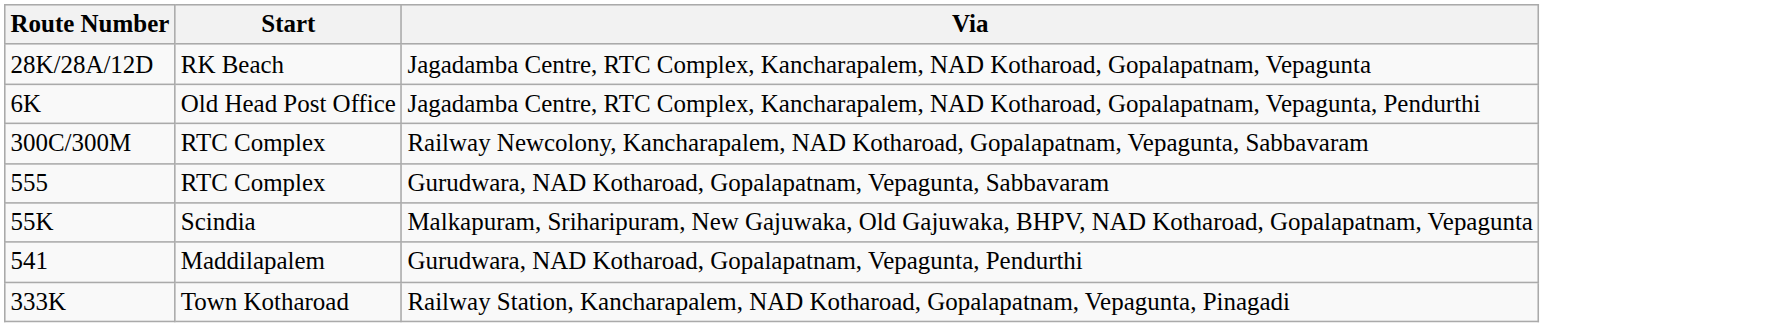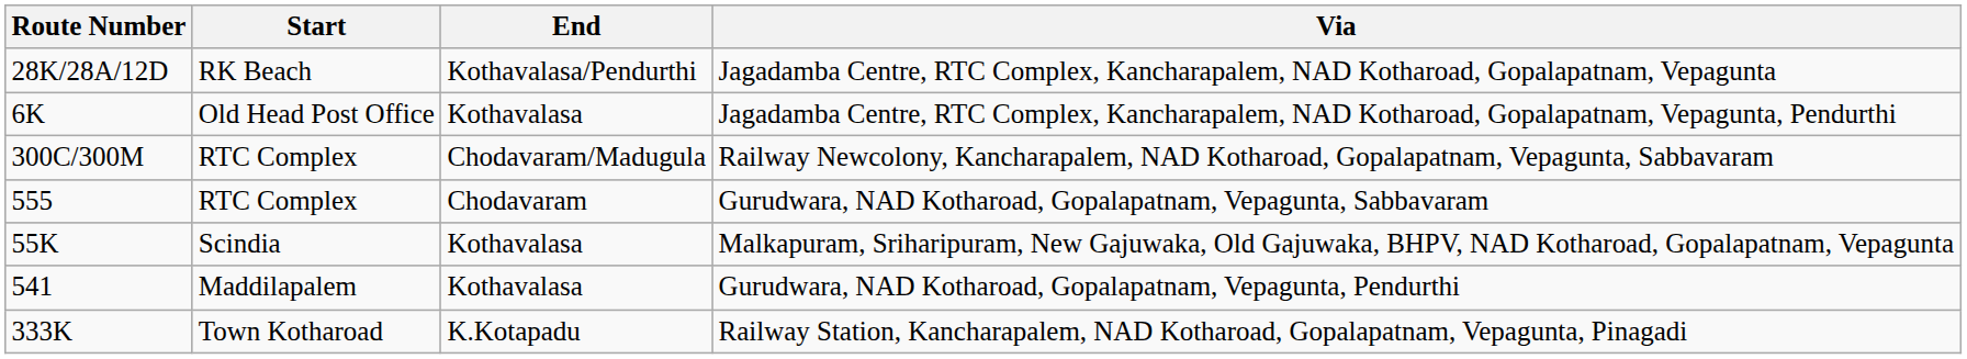 <table class="sortable wikitable">
 <tr>
 <th>Route Number</th>
 <th>Start</th>
+<th>End</th>
 <th>Via</th>
 </tr>
 <tr>
 <td>28K/28A/12D</td>
 <td>RK Beach</td>
+<td>Kothavalasa/Pendurthi</td>
 <td>Jagadamba Centre, RTC Complex, Kancharapalem, NAD Kotharoad, Gopalapatnam, Vepagunta</td>
 </tr>
 <tr>
 <td>6K</td>
 <td>Old Head Post Office</td>
+<td>Kothavalasa</td>
 <td>Jagadamba Centre, RTC Complex, Kancharapalem, NAD Kotharoad, Gopalapatnam, Vepagunta, Pendurthi</td>
 </tr>
 <tr>
 <td>300C/300M</td>
 <td>RTC Complex</td>
+<td>Chodavaram/Madugula</td>
 <td>Railway Newcolony, Kancharapalem, NAD Kotharoad, Gopalapatnam, Vepagunta, Sabbavaram</td>
 </tr>
 <tr>
 <td>555</td>
 <td>RTC Complex</td>
+<td>Chodavaram</td>
 <td>Gurudwara, NAD Kotharoad, Gopalapatnam, Vepagunta, Sabbavaram</td>
 </tr>
 <tr>
 <td>55K</td>
 <td>Scindia</td>
+<td>Kothavalasa</td>
 <td>Malkapuram, Sriharipuram, New Gajuwaka, Old Gajuwaka, BHPV, NAD Kotharoad, Gopalapatnam, Vepagunta</td>
 </tr>
 <tr>
 <td>541</td>
 <td>Maddilapalem</td>
+<td>Kothavalasa</td>
 <td>Gurudwara, NAD Kotharoad, Gopalapatnam, Vepagunta, Pendurthi</td>
 </tr>
 <tr>
 <td>333K</td>
 <td>Town Kotharoad</td>
+<td>K.Kotapadu</td>
 <td>Railway Station, Kancharapalem, NAD Kotharoad, Gopalapatnam, Vepagunta, Pinagadi</td>
 </tr>
 </table>
